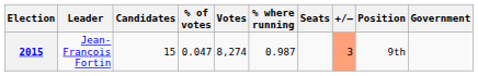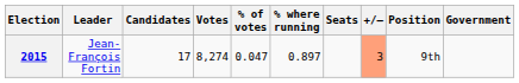 <table class="wikitable" style="text-align: right;">
 <tr>
 <th>Election</th>
 <th>Leader</th>
 <th>Candidates</th>
+<th>Votes</th>
 <th>% of votes</th>
-<th>Votes</th>
 <th>% where running</th>
 <th>Seats</th>
 <th>+/–</th>
 <th>Position</th>
 <th>Government</th>
 </tr>
 <tr>
 <th><a href='#'>2015</a></th>
 <td rowspan="1" !><a href='#'>Jean-François Fortin</a></td>
-<td>15</td>
+<td>17</td>
+<td>8,274</td>
 <td>0.047</td>
-<td>8,274</td>
-<td>0.987</td>
+<td>0.897</td>
 <td></td>
 <td style="background: lightsalmon;"> 3</td>
 <td>9th</td>
 <td></td>
 </tr>
 </table>
